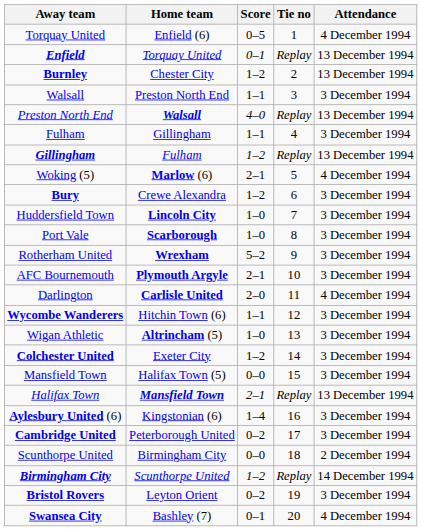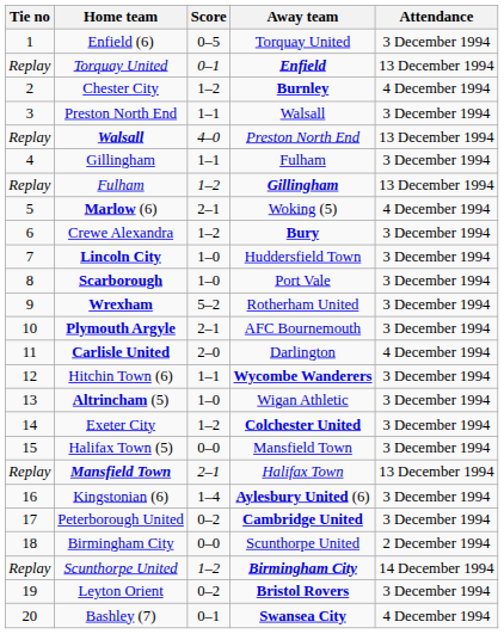 <table class="wikitable" style="text-align: center">
 <tr>
-<th>Away team</th>
+<th>Tie no</th>
 <th>Home team</th>
 <th>Score</th>
-<th>Tie no</th>
+<th>Away team</th>
 <th>Attendance</th>
 </tr>
 <tr>
-<td><a href='#'>Torquay United</a></td>
+<td>1</td>
 <td><a href='#'>Enfield</a> (6)</td>
 <td>0–5</td>
-<td>1</td>
+<td><a href='#'>Torquay United</a></td>
+<td>3 December 1994</td>
+</tr>
+<tr>
+<td><em>Replay</em></td>
+<td><em><a href='#'>Torquay United</a></em></td>
+<td><em>0–1</em></td>
+<td><strong><em><a href='#'>Enfield</a></em></strong></td>
+<td>13 December 1994</td>
+</tr>
+<tr>
+<td>2</td>
+<td><a href='#'>Chester City</a></td>
+<td>1–2</td>
+<td><strong><a href='#'>Burnley</a></strong></td>
 <td>4 December 1994</td>
 </tr>
 <tr>
-<td><strong><em><a href='#'>Enfield</a></em></strong></td>
-<td><em><a href='#'>Torquay United</a></em></td>
-<td><em>0–1</em></td>
+<td>3</td>
+<td><a href='#'>Preston North End</a></td>
+<td>1–1</td>
+<td><a href='#'>Walsall</a></td>
+<td>3 December 1994</td>
+</tr>
+<tr>
 <td><em>Replay</em></td>
+<td><strong><em><a href='#'>Walsall</a></em></strong></td>
+<td><em>4–0</em></td>
+<td><em><a href='#'>Preston North End</a></em></td>
 <td>13 December 1994</td>
 </tr>
 <tr>
-<td><strong><a href='#'>Burnley</a></strong></td>
-<td><a href='#'>Chester City</a></td>
-<td>1–2</td>
-<td>2</td>
+<td>4</td>
+<td><a href='#'>Gillingham</a></td>
+<td>1–1</td>
+<td><a href='#'>Fulham</a></td>
+<td>3 December 1994</td>
+</tr>
+<tr>
+<td><em>Replay</em></td>
+<td><em><a href='#'>Fulham</a></em></td>
+<td><em>1–2</em></td>
+<td><strong><em><a href='#'>Gillingham</a></em></strong></td>
 <td>13 December 1994</td>
 </tr>
 <tr>
-<td><a href='#'>Walsall</a></td>
-<td><a href='#'>Preston North End</a></td>
-<td>1–1</td>
-<td>3</td>
+<td>5</td>
+<td><strong><a href='#'>Marlow</a></strong> (6)</td>
+<td>2–1</td>
+<td><a href='#'>Woking</a> (5)</td>
+<td>4 December 1994</td>
+</tr>
+<tr>
+<td>6</td>
+<td><a href='#'>Crewe Alexandra</a></td>
+<td>1–2</td>
+<td><strong><a href='#'>Bury</a></strong></td>
 <td>3 December 1994</td>
 </tr>
 <tr>
-<td><em><a href='#'>Preston North End</a></em></td>
-<td><strong><em><a href='#'>Walsall</a></em></strong></td>
-<td><em>4–0</em></td>
+<td>7</td>
+<td><strong><a href='#'>Lincoln City</a></strong></td>
+<td>1–0</td>
+<td><a href='#'>Huddersfield Town</a></td>
+<td>3 December 1994</td>
+</tr>
+<tr>
+<td>8</td>
+<td><strong><a href='#'>Scarborough</a></strong></td>
+<td>1–0</td>
+<td><a href='#'>Port Vale</a></td>
+<td>3 December 1994</td>
+</tr>
+<tr>
+<td>9</td>
+<td><strong><a href='#'>Wrexham</a></strong></td>
+<td>5–2</td>
+<td><a href='#'>Rotherham United</a></td>
+<td>3 December 1994</td>
+</tr>
+<tr>
+<td>10</td>
+<td><strong><a href='#'>Plymouth Argyle</a></strong></td>
+<td>2–1</td>
+<td><a href='#'>AFC Bournemouth</a></td>
+<td>3 December 1994</td>
+</tr>
+<tr>
+<td>11</td>
+<td><strong><a href='#'>Carlisle United</a></strong></td>
+<td>2–0</td>
+<td><a href='#'>Darlington</a></td>
+<td>4 December 1994</td>
+</tr>
+<tr>
+<td>12</td>
+<td><a href='#'>Hitchin Town</a> (6)</td>
+<td>1–1</td>
+<td><strong><a href='#'>Wycombe Wanderers</a></strong></td>
+<td>3 December 1994</td>
+</tr>
+<tr>
+<td>13</td>
+<td><strong><a href='#'>Altrincham</a></strong> (5)</td>
+<td>1–0</td>
+<td><a href='#'>Wigan Athletic</a></td>
+<td>3 December 1994</td>
+</tr>
+<tr>
+<td>14</td>
+<td><a href='#'>Exeter City</a></td>
+<td>1–2</td>
+<td><strong><a href='#'>Colchester United</a></strong></td>
+<td>3 December 1994</td>
+</tr>
+<tr>
+<td>15</td>
+<td><a href='#'>Halifax Town</a> (5)</td>
+<td>0–0</td>
+<td><a href='#'>Mansfield Town</a></td>
+<td>3 December 1994</td>
+</tr>
+<tr>
 <td><em>Replay</em></td>
+<td><strong><em><a href='#'>Mansfield Town</a></em></strong></td>
+<td><em>2–1</em></td>
+<td><em><a href='#'>Halifax Town</a></em></td>
 <td>13 December 1994</td>
 </tr>
 <tr>
-<td><a href='#'>Fulham</a></td>
-<td><a href='#'>Gillingham</a></td>
-<td>1–1</td>
-<td>4</td>
+<td>16</td>
+<td><a href='#'>Kingstonian</a> (6)</td>
+<td>1–4</td>
+<td><strong><a href='#'>Aylesbury United</a></strong> (6)</td>
 <td>3 December 1994</td>
 </tr>
 <tr>
-<td><strong><em><a href='#'>Gillingham</a></em></strong></td>
-<td><em><a href='#'>Fulham</a></em></td>
-<td><em>1–2</em></td>
-<td><em>Replay</em></td>
-<td>13 December 1994</td>
-</tr>
-<tr>
-<td><a href='#'>Woking</a> (5)</td>
-<td><strong><a href='#'>Marlow</a></strong> (6)</td>
-<td>2–1</td>
-<td>5</td>
-<td>4 December 1994</td>
-</tr>
-<tr>
-<td><strong><a href='#'>Bury</a></strong></td>
-<td><a href='#'>Crewe Alexandra</a></td>
-<td>1–2</td>
-<td>6</td>
+<td>17</td>
+<td><a href='#'>Peterborough United</a></td>
+<td>0–2</td>
+<td><strong><a href='#'>Cambridge United</a></strong></td>
 <td>3 December 1994</td>
 </tr>
 <tr>
-<td><a href='#'>Huddersfield Town</a></td>
-<td><strong><a href='#'>Lincoln City</a></strong></td>
-<td>1–0</td>
-<td>7</td>
+<td>18</td>
+<td><a href='#'>Birmingham City</a></td>
+<td>0–0</td>
+<td><a href='#'>Scunthorpe United</a></td>
+<td>2 December 1994</td>
+</tr>
+<tr>
+<td><em>Replay</em></td>
+<td><em><a href='#'>Scunthorpe United</a></em></td>
+<td><em>1–2</em></td>
+<td><strong><em><a href='#'>Birmingham City</a></em></strong></td>
+<td>14 December 1994</td>
+</tr>
+<tr>
+<td>19</td>
+<td><a href='#'>Leyton Orient</a></td>
+<td>0–2</td>
+<td><strong><a href='#'>Bristol Rovers</a></strong></td>
 <td>3 December 1994</td>
 </tr>
 <tr>
-<td><a href='#'>Port Vale</a></td>
-<td><strong><a href='#'>Scarborough</a></strong></td>
-<td>1–0</td>
-<td>8</td>
-<td>3 December 1994</td>
-</tr>
-<tr>
-<td><a href='#'>Rotherham United</a></td>
-<td><strong><a href='#'>Wrexham</a></strong></td>
-<td>5–2</td>
-<td>9</td>
-<td>3 December 1994</td>
-</tr>
-<tr>
-<td><a href='#'>AFC Bournemouth</a></td>
-<td><strong><a href='#'>Plymouth Argyle</a></strong></td>
-<td>2–1</td>
-<td>10</td>
-<td>3 December 1994</td>
-</tr>
-<tr>
-<td><a href='#'>Darlington</a></td>
-<td><strong><a href='#'>Carlisle United</a></strong></td>
-<td>2–0</td>
-<td>11</td>
-<td>4 December 1994</td>
-</tr>
-<tr>
-<td><strong><a href='#'>Wycombe Wanderers</a></strong></td>
-<td><a href='#'>Hitchin Town</a> (6)</td>
-<td>1–1</td>
-<td>12</td>
-<td>3 December 1994</td>
-</tr>
-<tr>
-<td><a href='#'>Wigan Athletic</a></td>
-<td><strong><a href='#'>Altrincham</a></strong> (5)</td>
-<td>1–0</td>
-<td>13</td>
-<td>3 December 1994</td>
-</tr>
-<tr>
-<td><strong><a href='#'>Colchester United</a></strong></td>
-<td><a href='#'>Exeter City</a></td>
-<td>1–2</td>
-<td>14</td>
-<td>3 December 1994</td>
-</tr>
-<tr>
-<td><a href='#'>Mansfield Town</a></td>
-<td><a href='#'>Halifax Town</a> (5)</td>
-<td>0–0</td>
-<td>15</td>
-<td>3 December 1994</td>
-</tr>
-<tr>
-<td><em><a href='#'>Halifax Town</a></em></td>
-<td><strong><em><a href='#'>Mansfield Town</a></em></strong></td>
-<td><em>2–1</em></td>
-<td><em>Replay</em></td>
-<td>13 December 1994</td>
-</tr>
-<tr>
-<td><strong><a href='#'>Aylesbury United</a></strong> (6)</td>
-<td><a href='#'>Kingstonian</a> (6)</td>
-<td>1–4</td>
-<td>16</td>
-<td>3 December 1994</td>
-</tr>
-<tr>
-<td><strong><a href='#'>Cambridge United</a></strong></td>
-<td><a href='#'>Peterborough United</a></td>
-<td>0–2</td>
-<td>17</td>
-<td>3 December 1994</td>
-</tr>
-<tr>
-<td><a href='#'>Scunthorpe United</a></td>
-<td><a href='#'>Birmingham City</a></td>
-<td>0–0</td>
-<td>18</td>
-<td>2 December 1994</td>
-</tr>
-<tr>
-<td><strong><em><a href='#'>Birmingham City</a></em></strong></td>
-<td><em><a href='#'>Scunthorpe United</a></em></td>
-<td><em>1–2</em></td>
-<td><em>Replay</em></td>
-<td>14 December 1994</td>
-</tr>
-<tr>
-<td><strong><a href='#'>Bristol Rovers</a></strong></td>
-<td><a href='#'>Leyton Orient</a></td>
-<td>0–2</td>
-<td>19</td>
-<td>3 December 1994</td>
-</tr>
-<tr>
-<td><strong><a href='#'>Swansea City</a></strong></td>
+<td>20</td>
 <td><a href='#'>Bashley</a> (7)</td>
 <td>0–1</td>
-<td>20</td>
+<td><strong><a href='#'>Swansea City</a></strong></td>
 <td>4 December 1994</td>
 </tr>
 </table>
